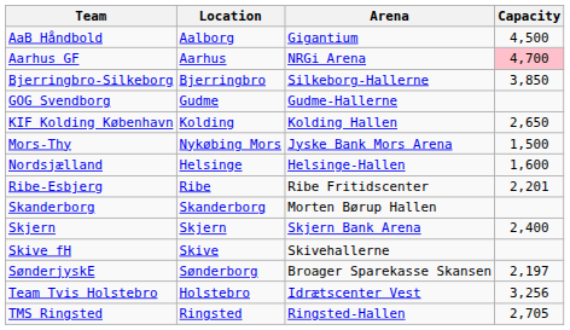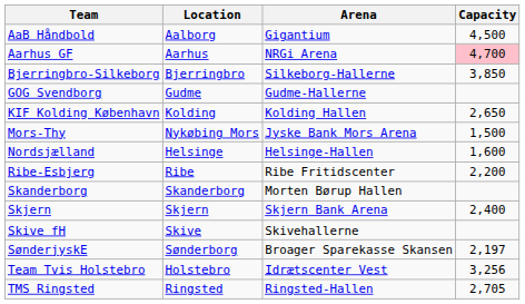 <table class="wikitable sortable" style="text-align: left;">
 <tr>
 <th>Team</th>
 <th>Location</th>
 <th>Arena</th>
 <th>Capacity</th>
 </tr>
 <tr>
 <td><a href='#'>AaB Håndbold</a></td>
 <td><a href='#'>Aalborg</a></td>
 <td><a href='#'>Gigantium</a></td>
 <td align="center">4,500</td>
 </tr>
 <tr>
 <td><a href='#'>Aarhus GF</a></td>
 <td><a href='#'>Aarhus</a></td>
 <td><a href='#'>NRGi Arena</a></td>
 <td align="center" style="background: pink;">4,700</td>
 </tr>
 <tr>
 <td><a href='#'>Bjerringbro-Silkeborg</a></td>
 <td><a href='#'>Bjerringbro</a></td>
 <td><a href='#'>Silkeborg-Hallerne</a></td>
 <td align="center">3,850</td>
 </tr>
 <tr>
 <td><a href='#'>GOG Svendborg</a></td>
 <td><a href='#'>Gudme</a></td>
 <td><a href='#'>Gudme-Hallerne</a></td>
 <td align="center"></td>
 </tr>
 <tr>
 <td><a href='#'>KIF Kolding København</a></td>
 <td><a href='#'>Kolding</a></td>
 <td><a href='#'>Kolding Hallen</a></td>
 <td align="center">2,650</td>
 </tr>
 <tr>
 <td><a href='#'>Mors-Thy</a></td>
 <td><a href='#'>Nykøbing Mors</a></td>
 <td><a href='#'>Jyske Bank Mors Arena</a></td>
 <td align="center">1,500</td>
 </tr>
 <tr>
 <td><a href='#'>Nordsjælland</a></td>
 <td><a href='#'>Helsinge</a></td>
 <td><a href='#'>Helsinge-Hallen</a></td>
 <td align="center">1,600</td>
 </tr>
 <tr>
 <td><a href='#'>Ribe-Esbjerg</a></td>
 <td><a href='#'>Ribe</a></td>
 <td>Ribe Fritidscenter</td>
-<td align="center">2,201</td>
+<td align="center">2,200</td>
 </tr>
 <tr>
 <td><a href='#'>Skanderborg</a></td>
 <td><a href='#'>Skanderborg</a></td>
 <td>Morten Børup Hallen</td>
 <td align="center"></td>
 </tr>
 <tr>
 <td><a href='#'>Skjern</a></td>
 <td><a href='#'>Skjern</a></td>
 <td><a href='#'>Skjern Bank Arena</a></td>
 <td align="center">2,400</td>
 </tr>
 <tr>
 <td><a href='#'>Skive fH</a></td>
 <td><a href='#'>Skive</a></td>
 <td>Skivehallerne</td>
 <td align="center"></td>
 </tr>
 <tr>
 <td><a href='#'>SønderjyskE</a></td>
 <td><a href='#'>Sønderborg</a></td>
 <td>Broager Sparekasse Skansen</td>
 <td align="center">2,197</td>
 </tr>
 <tr>
 <td><a href='#'>Team Tvis Holstebro</a></td>
 <td><a href='#'>Holstebro</a></td>
 <td><a href='#'>Idrætscenter Vest</a></td>
 <td align="center">3,256</td>
 </tr>
 <tr>
 <td><a href='#'>TMS Ringsted</a></td>
 <td><a href='#'>Ringsted</a></td>
 <td><a href='#'>Ringsted-Hallen</a></td>
 <td align="center">2,705</td>
 </tr>
 </table>
